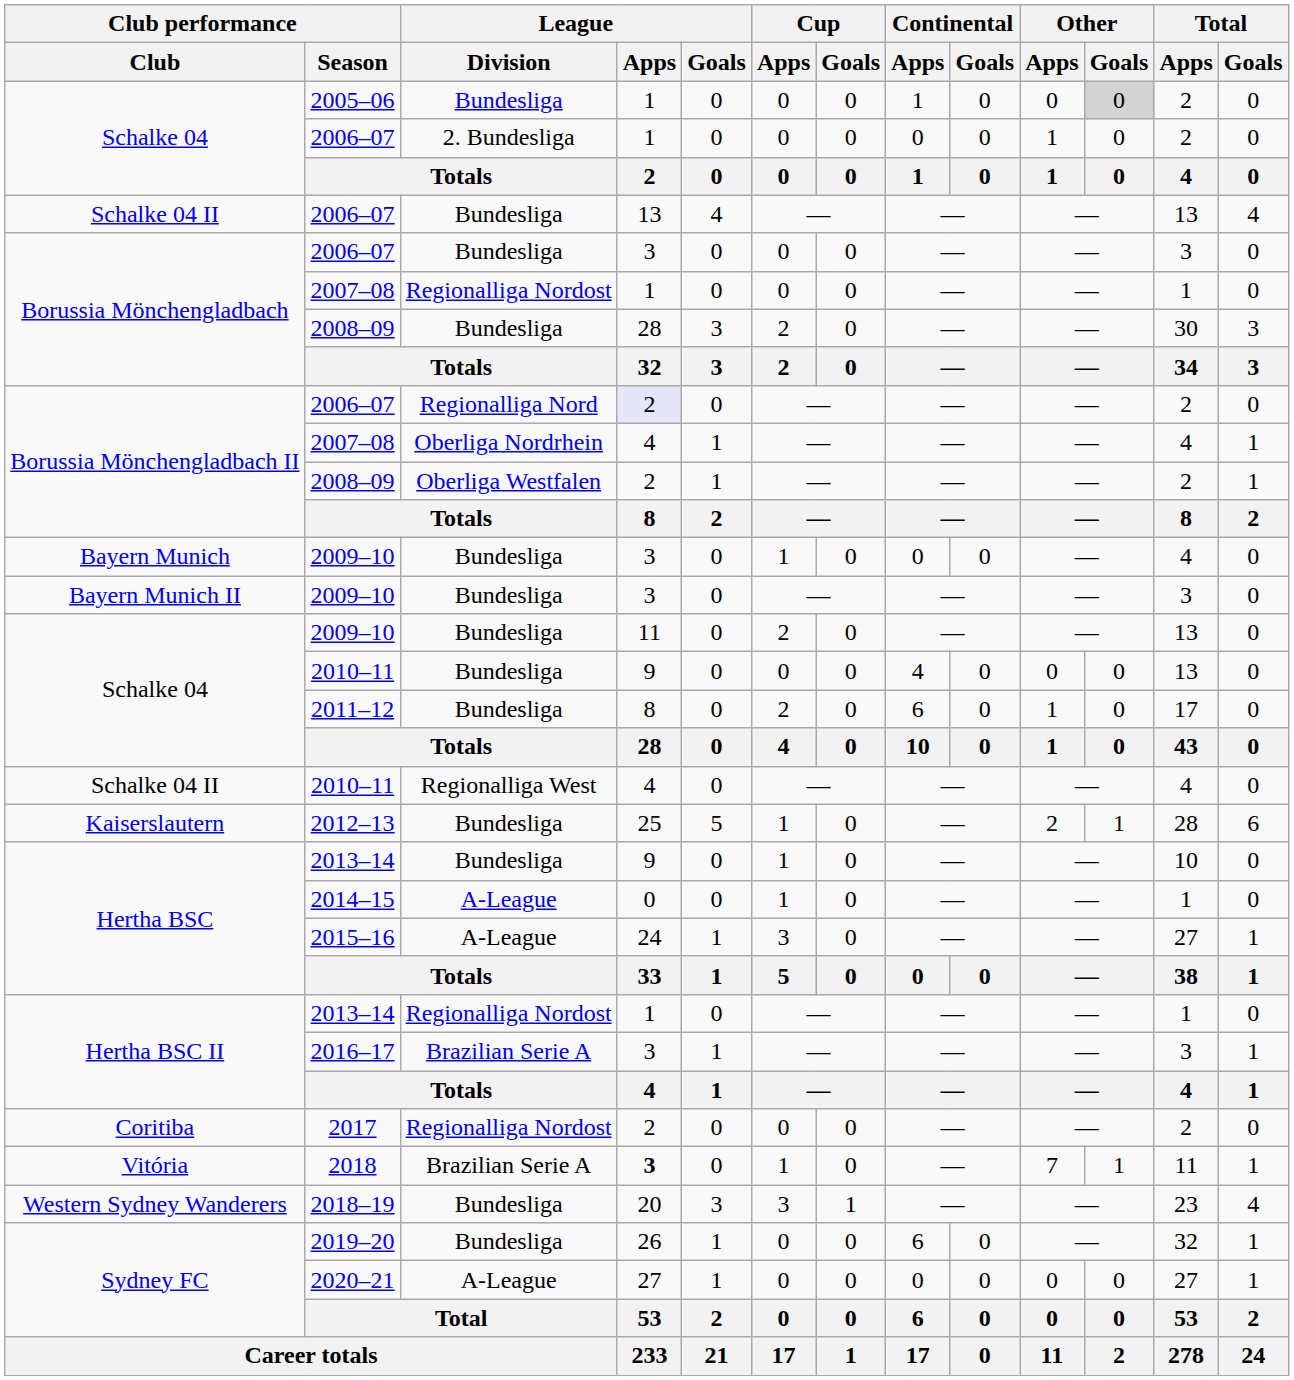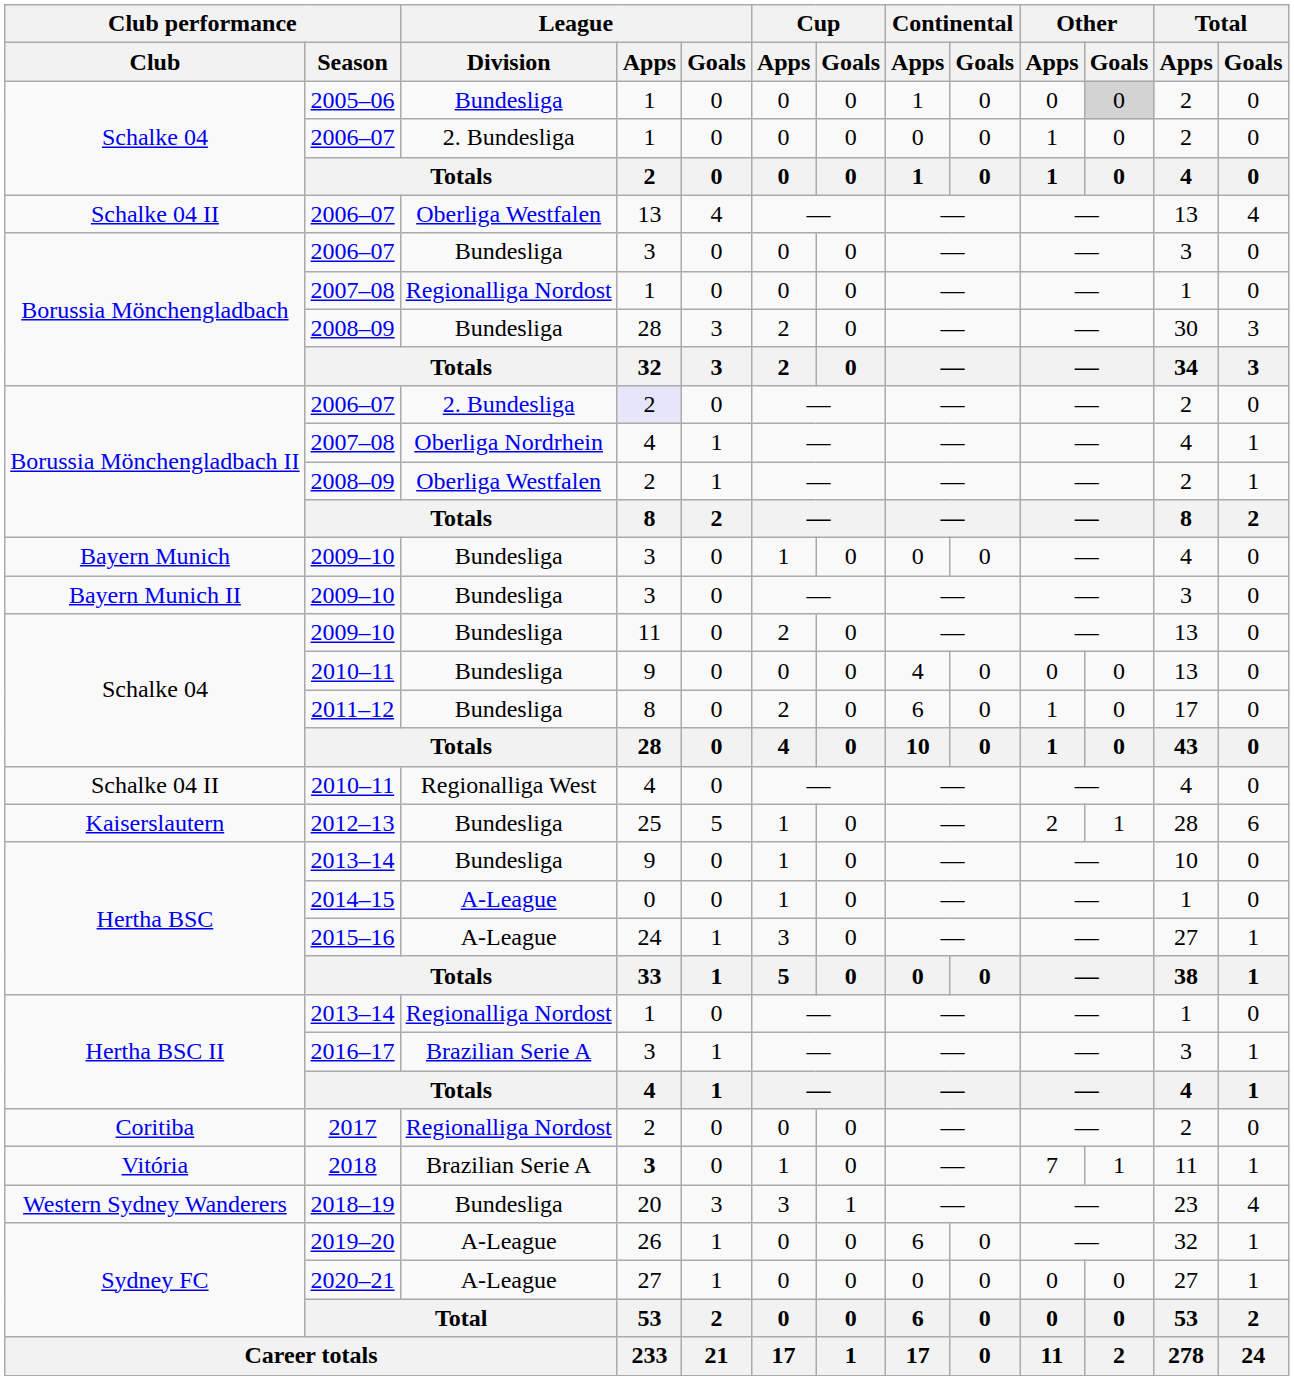 <table class="wikitable" Style="text-align: center">
 <tr>
 <th colspan="2">Club performance</th>
 <th colspan="3">League</th>
 <th colspan="2">Cup</th>
 <th colspan="2">Continental</th>
 <th colspan="2">Other</th>
 <th colspan="2">Total</th>
 </tr>
 <tr>
 <th>Club</th>
 <th>Season</th>
 <th>Division</th>
 <th>Apps</th>
 <th>Goals</th>
 <th>Apps</th>
 <th>Goals</th>
 <th>Apps</th>
 <th>Goals</th>
 <th>Apps</th>
 <th>Goals</th>
 <th>Apps</th>
 <th>Goals</th>
 </tr>
 <tr>
 <td rowspan="3"><a href='#'>Schalke 04</a></td>
 <td><a href='#'>2005–06</a></td>
 <td><a href='#'>Bundesliga</a></td>
 <td>1</td>
 <td>0</td>
 <td>0</td>
 <td>0</td>
 <td>1</td>
 <td>0</td>
 <td>0</td>
 <td style="background: lightgrey;">0</td>
 <td>2</td>
 <td>0</td>
 </tr>
 <tr>
 <td><a href='#'>2006–07</a></td>
 <td>2. Bundesliga</td>
 <td>1</td>
 <td>0</td>
 <td>0</td>
 <td>0</td>
 <td>0</td>
 <td>0</td>
 <td>1</td>
 <td>0</td>
 <td>2</td>
 <td>0</td>
 </tr>
 <tr>
 <th colspan="2">Totals</th>
 <th>2</th>
 <th>0</th>
 <th>0</th>
 <th>0</th>
 <th>1</th>
 <th>0</th>
 <th>1</th>
 <th>0</th>
 <th>4</th>
 <th>0</th>
 </tr>
 <tr>
 <td><a href='#'>Schalke 04 II</a></td>
 <td><a href='#'>2006–07</a></td>
-<td>Bundesliga</td>
+<td><a href='#'>Oberliga Westfalen</a></td>
 <td>13</td>
 <td>4</td>
 <td colspan="2">—</td>
 <td colspan="2">—</td>
 <td colspan="2">—</td>
 <td>13</td>
 <td>4</td>
 </tr>
 <tr>
 <td rowspan="4"><a href='#'>Borussia Mönchengladbach</a></td>
 <td><a href='#'>2006–07</a></td>
 <td>Bundesliga</td>
 <td>3</td>
 <td>0</td>
 <td>0</td>
 <td>0</td>
 <td colspan="2">—</td>
 <td colspan="2">—</td>
 <td>3</td>
 <td>0</td>
 </tr>
 <tr>
 <td><a href='#'>2007–08</a></td>
 <td><a href='#'>Regionalliga Nordost</a></td>
 <td>1</td>
 <td>0</td>
 <td>0</td>
 <td>0</td>
 <td colspan="2">—</td>
 <td colspan="2">—</td>
 <td>1</td>
 <td>0</td>
 </tr>
 <tr>
 <td><a href='#'>2008–09</a></td>
 <td>Bundesliga</td>
 <td>28</td>
 <td>3</td>
 <td>2</td>
 <td>0</td>
 <td colspan="2">—</td>
 <td colspan="2">—</td>
 <td>30</td>
 <td>3</td>
 </tr>
 <tr>
 <th colspan="2">Totals</th>
 <th>32</th>
 <th>3</th>
 <th>2</th>
 <th>0</th>
 <th colspan="2">—</th>
 <th colspan="2">—</th>
 <th>34</th>
 <th>3</th>
 </tr>
 <tr>
 <td rowspan="4"><a href='#'>Borussia Mönchengladbach II</a></td>
 <td><a href='#'>2006–07</a></td>
-<td><a href='#'>Regionalliga Nord</a></td>
+<td><a href='#'>2. Bundesliga</a></td>
 <td style="background: lavender;">2</td>
 <td>0</td>
 <td colspan="2">—</td>
 <td colspan="2">—</td>
 <td colspan="2">—</td>
 <td>2</td>
 <td>0</td>
 </tr>
 <tr>
 <td><a href='#'>2007–08</a></td>
 <td><a href='#'>Oberliga Nordrhein</a></td>
 <td>4</td>
 <td>1</td>
 <td colspan="2">—</td>
 <td colspan="2">—</td>
 <td colspan="2">—</td>
 <td>4</td>
 <td>1</td>
 </tr>
 <tr>
 <td><a href='#'>2008–09</a></td>
 <td><a href='#'>Oberliga Westfalen</a></td>
 <td>2</td>
 <td>1</td>
 <td colspan="2">—</td>
 <td colspan="2">—</td>
 <td colspan="2">—</td>
 <td>2</td>
 <td>1</td>
 </tr>
 <tr>
 <th colspan="2">Totals</th>
 <th>8</th>
 <th>2</th>
 <th colspan="2">—</th>
 <th colspan="2">—</th>
 <th colspan="2">—</th>
 <th>8</th>
 <th>2</th>
 </tr>
 <tr>
 <td><a href='#'>Bayern Munich</a></td>
 <td><a href='#'>2009–10</a></td>
 <td>Bundesliga</td>
 <td>3</td>
 <td>0</td>
 <td>1</td>
 <td>0</td>
 <td>0</td>
 <td>0</td>
 <td colspan="2">—</td>
 <td>4</td>
 <td>0</td>
 </tr>
 <tr>
 <td><a href='#'>Bayern Munich II</a></td>
 <td><a href='#'>2009–10</a></td>
 <td>Bundesliga</td>
 <td>3</td>
 <td>0</td>
 <td colspan="2">—</td>
 <td colspan="2">—</td>
 <td colspan="2">—</td>
 <td>3</td>
 <td>0</td>
 </tr>
 <tr>
 <td rowspan="4">Schalke 04</td>
 <td><a href='#'>2009–10</a></td>
 <td>Bundesliga</td>
 <td>11</td>
 <td>0</td>
 <td>2</td>
 <td>0</td>
 <td colspan="2">—</td>
 <td colspan="2">—</td>
 <td>13</td>
 <td>0</td>
 </tr>
 <tr>
 <td><a href='#'>2010–11</a></td>
 <td>Bundesliga</td>
 <td>9</td>
 <td>0</td>
 <td>0</td>
 <td>0</td>
 <td>4</td>
 <td>0</td>
 <td>0</td>
 <td>0</td>
 <td>13</td>
 <td>0</td>
 </tr>
 <tr>
 <td><a href='#'>2011–12</a></td>
 <td>Bundesliga</td>
 <td>8</td>
 <td>0</td>
 <td>2</td>
 <td>0</td>
 <td>6</td>
 <td>0</td>
 <td>1</td>
 <td>0</td>
 <td>17</td>
 <td>0</td>
 </tr>
 <tr>
 <th colspan="2">Totals</th>
 <th>28</th>
 <th>0</th>
 <th>4</th>
 <th>0</th>
 <th>10</th>
 <th>0</th>
 <th>1</th>
 <th>0</th>
 <th>43</th>
 <th>0</th>
 </tr>
 <tr>
 <td>Schalke 04 II</td>
 <td><a href='#'>2010–11</a></td>
 <td>Regionalliga West</td>
 <td>4</td>
 <td>0</td>
 <td colspan="2">—</td>
 <td colspan="2">—</td>
 <td colspan="2">—</td>
 <td>4</td>
 <td>0</td>
 </tr>
 <tr>
 <td><a href='#'>Kaiserslautern</a></td>
 <td><a href='#'>2012–13</a></td>
 <td>Bundesliga</td>
 <td>25</td>
 <td>5</td>
 <td>1</td>
 <td>0</td>
 <td colspan="2">—</td>
 <td>2</td>
 <td>1</td>
 <td>28</td>
 <td>6</td>
 </tr>
 <tr>
 <td rowspan="4"><a href='#'>Hertha BSC</a></td>
 <td><a href='#'>2013–14</a></td>
 <td>Bundesliga</td>
 <td>9</td>
 <td>0</td>
 <td>1</td>
 <td>0</td>
 <td colspan="2">—</td>
 <td colspan="2">—</td>
 <td>10</td>
 <td>0</td>
 </tr>
 <tr>
 <td><a href='#'>2014–15</a></td>
 <td><a href='#'>A-League</a></td>
 <td>0</td>
 <td>0</td>
 <td>1</td>
 <td>0</td>
 <td colspan="2">—</td>
 <td colspan="2">—</td>
 <td>1</td>
 <td>0</td>
 </tr>
 <tr>
 <td><a href='#'>2015–16</a></td>
 <td>A-League</td>
 <td>24</td>
 <td>1</td>
 <td>3</td>
 <td>0</td>
 <td colspan="2">—</td>
 <td colspan="2">—</td>
 <td>27</td>
 <td>1</td>
 </tr>
 <tr>
 <th colspan="2">Totals</th>
 <th>33</th>
 <th>1</th>
 <th>5</th>
 <th>0</th>
 <th>0</th>
 <th>0</th>
 <th colspan="2">—</th>
 <th>38</th>
 <th>1</th>
 </tr>
 <tr>
 <td rowspan="3"><a href='#'>Hertha BSC II</a></td>
 <td><a href='#'>2013–14</a></td>
 <td><a href='#'>Regionalliga Nordost</a></td>
 <td>1</td>
 <td>0</td>
 <td colspan="2">—</td>
 <td colspan="2">—</td>
 <td colspan="2">—</td>
 <td>1</td>
 <td>0</td>
 </tr>
 <tr>
 <td><a href='#'>2016–17</a></td>
 <td><a href='#'>Brazilian Serie A</a></td>
 <td>3</td>
 <td>1</td>
 <td colspan="2">—</td>
 <td colspan="2">—</td>
 <td colspan="2">—</td>
 <td>3</td>
 <td>1</td>
 </tr>
 <tr>
 <th colspan="2">Totals</th>
 <th>4</th>
 <th>1</th>
 <th colspan="2">—</th>
 <th colspan="2">—</th>
 <th colspan="2">—</th>
 <th>4</th>
 <th>1</th>
 </tr>
 <tr>
 <td><a href='#'>Coritiba</a></td>
 <td><a href='#'>2017</a></td>
 <td><a href='#'>Regionalliga Nordost</a></td>
 <td>2</td>
 <td>0</td>
 <td>0</td>
 <td>0</td>
 <td colspan="2">—</td>
 <td colspan="2">—</td>
 <td>2</td>
 <td>0</td>
 </tr>
 <tr>
 <td><a href='#'>Vitória</a></td>
 <td><a href='#'>2018</a></td>
 <td>Brazilian Serie A</td>
 <td><strong>3</strong></td>
 <td>0</td>
 <td>1</td>
 <td>0</td>
 <td colspan="2">—</td>
 <td>7</td>
 <td>1</td>
 <td>11</td>
 <td>1</td>
 </tr>
 <tr>
 <td><a href='#'>Western Sydney Wanderers</a></td>
 <td><a href='#'>2018–19</a></td>
 <td>Bundesliga</td>
 <td>20</td>
 <td>3</td>
 <td>3</td>
 <td>1</td>
 <td colspan="2">—</td>
 <td colspan="2">—</td>
 <td>23</td>
 <td>4</td>
 </tr>
 <tr>
 <td rowspan="3"><a href='#'>Sydney FC</a></td>
 <td><a href='#'>2019–20</a></td>
-<td>Bundesliga</td>
+<td>A-League</td>
 <td>26</td>
 <td>1</td>
 <td>0</td>
 <td>0</td>
 <td>6</td>
 <td>0</td>
 <td colspan="2">—</td>
 <td>32</td>
 <td>1</td>
 </tr>
 <tr>
 <td><a href='#'>2020–21</a></td>
 <td>A-League</td>
 <td>27</td>
 <td>1</td>
 <td>0</td>
 <td>0</td>
 <td>0</td>
 <td>0</td>
 <td>0</td>
 <td>0</td>
 <td>27</td>
 <td>1</td>
 </tr>
 <tr>
 <th colspan="2">Total</th>
 <th>53</th>
 <th>2</th>
 <th>0</th>
 <th>0</th>
 <th>6</th>
 <th>0</th>
 <th>0</th>
 <th>0</th>
 <th>53</th>
 <th>2</th>
 </tr>
 <tr>
 <th colspan="3">Career totals</th>
 <th>233</th>
 <th>21</th>
 <th>17</th>
 <th>1</th>
 <th>17</th>
 <th>0</th>
 <th>11</th>
 <th>2</th>
 <th>278</th>
 <th>24</th>
 </tr>
 </table>
